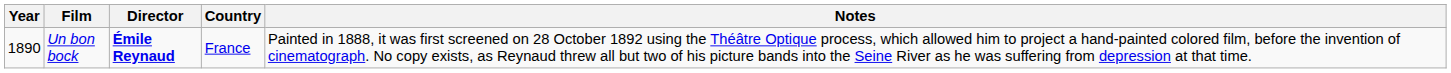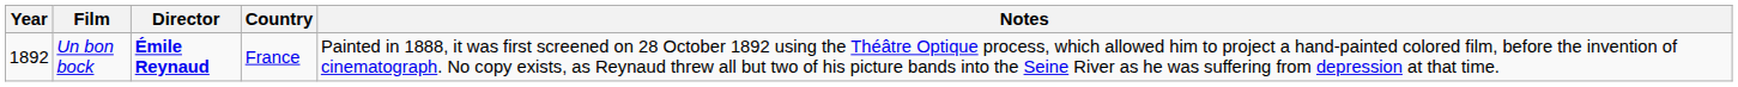 <table class="wikitable">
 <tr>
 <th>Year</th>
 <th>Film</th>
 <th>Director</th>
 <th>Country</th>
 <th>Notes</th>
 </tr>
 <tr>
-<td>1890</td>
+<td>1892</td>
 <td><em><a href='#'>Un bon bock</a></em></td>
 <td><strong><a href='#'>Émile Reynaud</a></strong></td>
 <td><a href='#'>France</a></td>
 <td>Painted in 1888, it was first screened on 28 October 1892 using the <a href='#'>Théâtre Optique</a> process, which allowed him to project a hand-painted colored film, before the invention of <a href='#'>cinematograph</a>. No copy exists, as Reynaud threw all but two of his picture bands into the <a href='#'>Seine</a> River as he was suffering from <a href='#'>depression</a> at that time.</td>
 </tr>
 </table>
